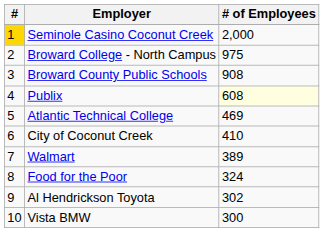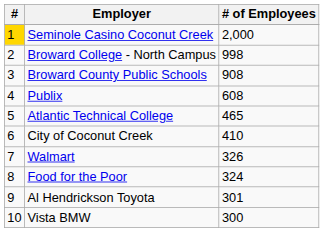 <table class="wikitable">
 <tr>
 <th>#</th>
 <th>Employer</th>
 <th># of Employees</th>
 </tr>
 <tr>
 </tr>
 <tr>
 <td style="background: gold;">1</td>
 <td><a href='#'>Seminole Casino Coconut Creek</a></td>
 <td>2,000</td>
 </tr>
 <tr>
 <td>2</td>
 <td><a href='#'>Broward College</a> - North Campus</td>
-<td>975</td>
+<td>998</td>
 </tr>
 <tr>
 <td>3</td>
 <td><a href='#'>Broward County Public Schools</a></td>
 <td>908</td>
 </tr>
 <tr>
 <td>4</td>
 <td><a href='#'>Publix</a></td>
-<td style="background: lightyellow;">608</td>
+<td>608</td>
 </tr>
 <tr>
 <td>5</td>
 <td><a href='#'>Atlantic Technical College</a></td>
-<td>469</td>
+<td>465</td>
 </tr>
 <tr>
 <td>6</td>
 <td>City of Coconut Creek</td>
 <td>410</td>
 </tr>
 <tr>
 <td>7</td>
 <td><a href='#'>Walmart</a></td>
-<td>389</td>
+<td>326</td>
 </tr>
 <tr>
 <td>8</td>
 <td><a href='#'>Food for the Poor</a></td>
 <td>324</td>
 </tr>
 <tr>
 <td>9</td>
 <td>Al Hendrickson Toyota</td>
-<td>302</td>
+<td>301</td>
 </tr>
 <tr>
 <td>10</td>
 <td>Vista BMW</td>
 <td>300</td>
 </tr>
 </table>
